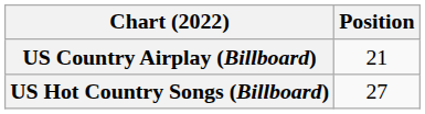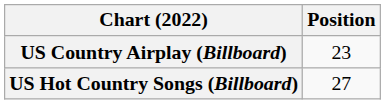 <table class="wikitable sortable plainrowheaders" style="text-align:center">
 <tr>
 <th scope="col">Chart (2022)</th>
 <th scope="col">Position</th>
 </tr>
 <tr>
 <th scope="row">US Country Airplay (<em>Billboard</em>)</th>
-<td>21</td>
+<td>23</td>
 </tr>
 <tr>
 <th scope="row">US Hot Country Songs (<em>Billboard</em>)</th>
 <td>27</td>
 </tr>
 </table>
